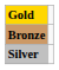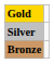 <table class="wikitable">
 <tr>
 <td bgcolor="gold"><strong>Gold</strong></td>
 <td></td>
 </tr>
 <tr>
+<td bgcolor="silver"><strong>Silver</strong></td>
+<td></td>
+</tr>
+<tr>
 <td bgcolor="#cc9966"><strong>Bronze</strong></td>
 <td></td>
 </tr>
-<tr>
-<td bgcolor="silver"><strong>Silver</strong></td>
-<td></td>
-</tr>
 </table>
